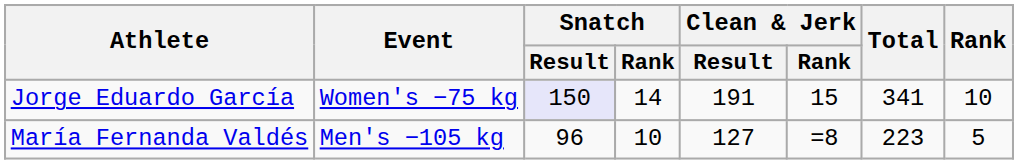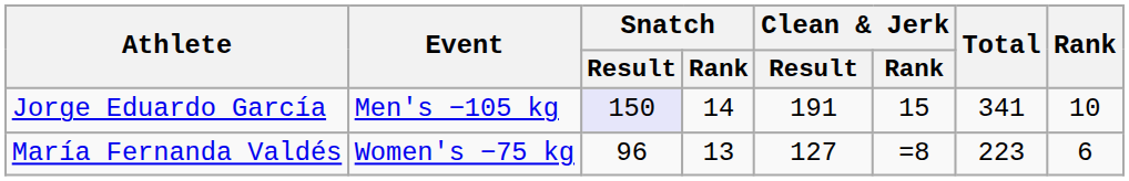 <table class="wikitable" style="font-size:90%">
 <tr>
 <th rowspan="2">Athlete</th>
 <th rowspan="2">Event</th>
 <th colspan="2">Snatch</th>
 <th colspan="2">Clean & Jerk</th>
 <th rowspan="2">Total</th>
 <th rowspan="2">Rank</th>
 </tr>
 <tr style="font-size:95%">
 <th>Result</th>
 <th>Rank</th>
 <th>Result</th>
 <th>Rank</th>
 </tr>
 <tr align=center>
 <td align=left><a href='#'>Jorge Eduardo García</a></td>
-<td align=left><a href='#'>Women's −75 kg</a></td>
+<td align=left><a href='#'>Men's −105 kg</a></td>
 <td style="background: lavender;">150</td>
 <td>14</td>
 <td>191</td>
 <td>15</td>
 <td>341</td>
 <td>10</td>
 </tr>
 <tr align=center>
 <td align=left><a href='#'>María Fernanda Valdés</a></td>
-<td align=left><a href='#'>Men's −105 kg</a></td>
+<td align=left><a href='#'>Women's −75 kg</a></td>
 <td>96</td>
-<td>10</td>
+<td>13</td>
 <td>127</td>
 <td>=8</td>
 <td>223</td>
-<td>5</td>
+<td>6</td>
 </tr>
 </table>
